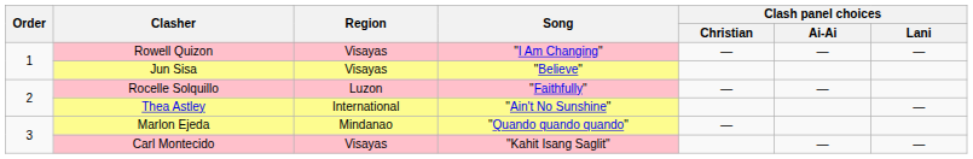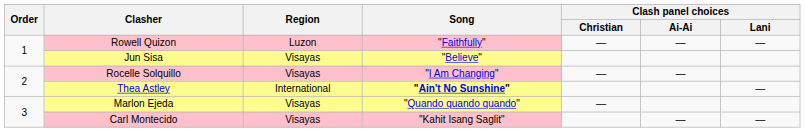 <table class="wikitable" style="text-align:center; line-height:17px; width:100%;">
 <tr>
 <th rowspan="2" width="5%">Order</th>
 <th rowspan="2" width="25%">Clasher</th>
 <th rowspan="2">Region</th>
 <th rowspan="2" width="25%">Song</th>
 <th colspan="3" width="30%">Clash panel choices</th>
 </tr>
 <tr>
 <th width="10%">Christian</th>
 <th width="10%">Ai-Ai</th>
 <th width="10%">Lani</th>
 </tr>
 <tr>
 <td rowspan="2">1</td>
 <td style="background:pink;">Rowell Quizon</td>
-<td style="background:pink;">Visayas</td>
-<td style="background:pink;">"<a href='#'>I Am Changing</a>"</td>
+<td style="background:pink;">Luzon</td>
+<td style="background:pink;">"<a href='#'>Faithfully</a>"</td>
 <td>—</td>
 <td>—</td>
 <td>—</td>
 </tr>
 <tr>
 <td style="background:#fdfc8f;">Jun Sisa</td>
 <td style="background:#fdfc8f;">Visayas</td>
 <td style="background:#fdfc8f;">"<a href='#'>Believe</a>"</td>
 <td><strong></strong></td>
 <td><strong></strong></td>
 <td><strong></strong></td>
 </tr>
 <tr>
 <td rowspan="2">2</td>
 <td style="background:pink;">Rocelle Solquillo</td>
-<td style="background:pink;">Luzon</td>
-<td style="background:pink;">"<a href='#'>Faithfully</a>"</td>
+<td style="background:pink;">Visayas</td>
+<td style="background:pink;">"<a href='#'>I Am Changing</a>"</td>
 <td>—</td>
 <td>—</td>
 <td><strong></strong></td>
 </tr>
 <tr>
 <td style="background:#fdfc8f;"><a href='#'>Thea Astley</a></td>
 <td style="background:#fdfc8f;">International</td>
-<td style="background:#fdfc8f;">"<a href='#'>Ain't No Sunshine</a>"</td>
+<td style="background:#fdfc8f;"><strong>"<a href='#'>Ain't No Sunshine</a>"</strong></td>
 <td><strong></strong></td>
 <td><strong></strong></td>
 <td>—</td>
 </tr>
 <tr>
 <td rowspan="2">3</td>
 <td style="background:#fdfc8f;">Marlon Ejeda</td>
-<td style="background:#fdfc8f;">Mindanao</td>
+<td style="background:#fdfc8f;">Visayas</td>
 <td style="background:#fdfc8f;">"<a href='#'>Quando quando quando</a>"</td>
 <td>—</td>
 <td><strong></strong></td>
 <td><strong></strong></td>
 </tr>
 <tr>
 <td style="background:pink;">Carl Montecido</td>
 <td style="background:pink;">Visayas</td>
 <td style="background:pink;">"Kahit Isang Saglit"</td>
 <td><strong></strong></td>
 <td>—</td>
 <td>—</td>
 </tr>
 </table>
